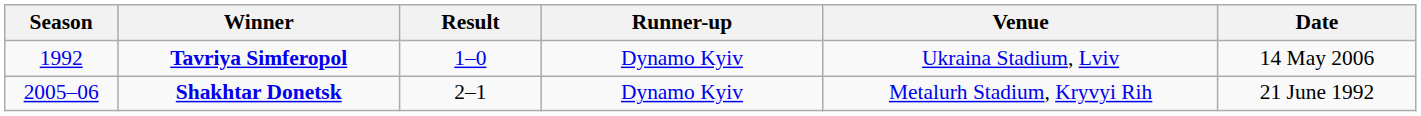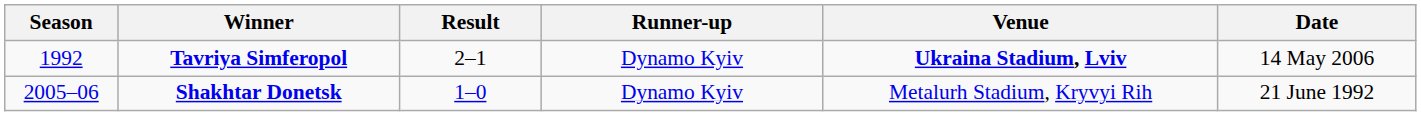 <table class="wikitable" width=75% align=center style="border:2px black; font-size:90%;">
 <tr>
 <th width=8%>Season</th>
 <th width=20%>Winner</th>
 <th width=10%>Result</th>
 <th width=20%>Runner-up</th>
 <th width=28%>Venue</th>
 <th width=14%>Date</th>
 </tr>
 <tr>
 <td align=center><a href='#'>1992</a></td>
 <td align=center><strong><a href='#'>Tavriya Simferopol</a></strong></td>
-<td align=center><a href='#'>1–0</a></td>
+<td align=center>2–1 </td>
 <td align=center><a href='#'>Dynamo Kyiv</a></td>
-<td align=center><a href='#'>Ukraina Stadium</a>, <a href='#'>Lviv</a></td>
+<td align=center><strong><a href='#'>Ukraina Stadium</a>, <a href='#'>Lviv</a></strong></td>
 <td align=center>14 May 2006</td>
 </tr>
 <tr>
 <td align=center><a href='#'>2005–06</a></td>
 <td align=center><strong><a href='#'>Shakhtar Donetsk</a></strong></td>
-<td align=center>2–1 </td>
+<td align=center><a href='#'>1–0</a></td>
 <td align=center><a href='#'>Dynamo Kyiv</a></td>
 <td align=center><a href='#'>Metalurh Stadium</a>, <a href='#'>Kryvyi Rih</a></td>
 <td align=center>21 June 1992</td>
 </tr>
 </table>
